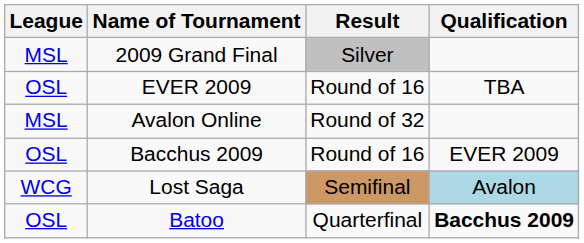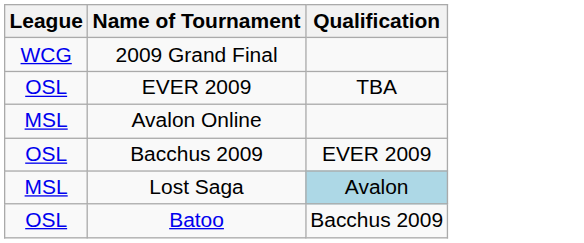 <table class="wikitable">
 <tr>
 <th>League</th>
 <th>Name of Tournament</th>
-<th>Result</th>
 <th>Qualification</th>
 </tr>
 <tr>
-<td style="text-align:center;"><a href='#'>MSL</a></td>
+<td style="text-align:center;"><a href='#'>WCG</a></td>
 <td style="text-align:center;">2009 Grand Final</td>
-<td style="text-align:center; background:silver;">Silver</td>
 <td style="text-align:center;"></td>
 </tr>
 <tr>
 <td style="text-align:center;"><a href='#'>OSL</a></td>
 <td style="text-align:center;">EVER 2009</td>
-<td style="text-align:center;">Round of 16</td>
 <td style="text-align:center;">TBA</td>
 </tr>
 <tr>
 <td style="text-align:center;"><a href='#'>MSL</a></td>
 <td style="text-align:center;">Avalon Online</td>
-<td style="text-align:center;">Round of 32</td>
 <td style="text-align:center;"></td>
 </tr>
 <tr>
 <td style="text-align:center;"><a href='#'>OSL</a></td>
 <td style="text-align:center;">Bacchus 2009</td>
-<td style="text-align:center;">Round of 16</td>
 <td style="text-align:center;">EVER 2009</td>
 </tr>
 <tr>
-<td style="text-align:center;"><a href='#'>WCG</a></td>
+<td style="text-align:center;"><a href='#'>MSL</a></td>
 <td style="text-align:center;">Lost Saga</td>
-<td style="text-align:center; background:#c96;">Semifinal</td>
 <td style="background: lightblue; text-align:center;">Avalon</td>
 </tr>
 <tr>
 <td style="text-align:center;"><a href='#'>OSL</a></td>
 <td style="text-align:center;"><a href='#'>Batoo</a></td>
-<td style="text-align:center;">Quarterfinal</td>
-<td style="text-align:center;"><strong>Bacchus 2009</strong></td>
+<td style="text-align:center;">Bacchus 2009</td>
 </tr>
 </table>
